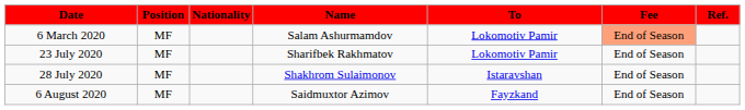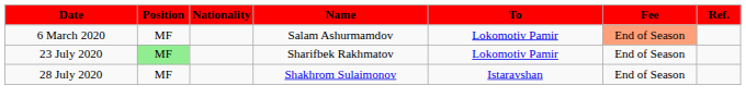 <table class="wikitable"  style="text-align:center; font-size:90%; ">
 <tr>
 <th style="background:#FF0000; color:#000000; width:150px;">Date</th>
 <th style="background:#FF0000; color:#000000; width:55px;">Position</th>
 <th style="background:#FF0000; color:#000000; width:55px;">Nationality</th>
 <th style="background:#FF0000; color:#000000; width:200px;">Name</th>
 <th style="background:#FF0000; color:#000000; width:200px;">To</th>
 <th style="background:#FF0000; color:#000000; width:105px;">Fee</th>
 <th style="background:#FF0000; color:#000000; width:45px;">Ref.</th>
 </tr>
 <tr>
 <td>6 March 2020</td>
 <td>MF</td>
 <td></td>
 <td>Salam Ashurmamdov</td>
 <td><a href='#'>Lokomotiv Pamir</a></td>
 <td style="background: lightsalmon;">End of Season</td>
 <td></td>
 </tr>
 <tr>
 <td>23 July 2020</td>
-<td>MF</td>
+<td style="background: lightgreen;">MF</td>
 <td></td>
 <td>Sharifbek Rakhmatov</td>
 <td><a href='#'>Lokomotiv Pamir</a></td>
 <td>End of Season</td>
 <td></td>
 </tr>
 <tr>
 <td>28 July 2020</td>
 <td>MF</td>
 <td></td>
 <td><a href='#'>Shakhrom Sulaimonov</a></td>
 <td><a href='#'>Istaravshan</a></td>
 <td>End of Season</td>
 <td></td>
 </tr>
-<tr>
-<td>6 August 2020</td>
-<td>MF</td>
-<td></td>
-<td>Saidmuxtor Azimov</td>
-<td><a href='#'>Fayzkand</a></td>
-<td>End of Season</td>
-<td></td>
-</tr>
 </table>
